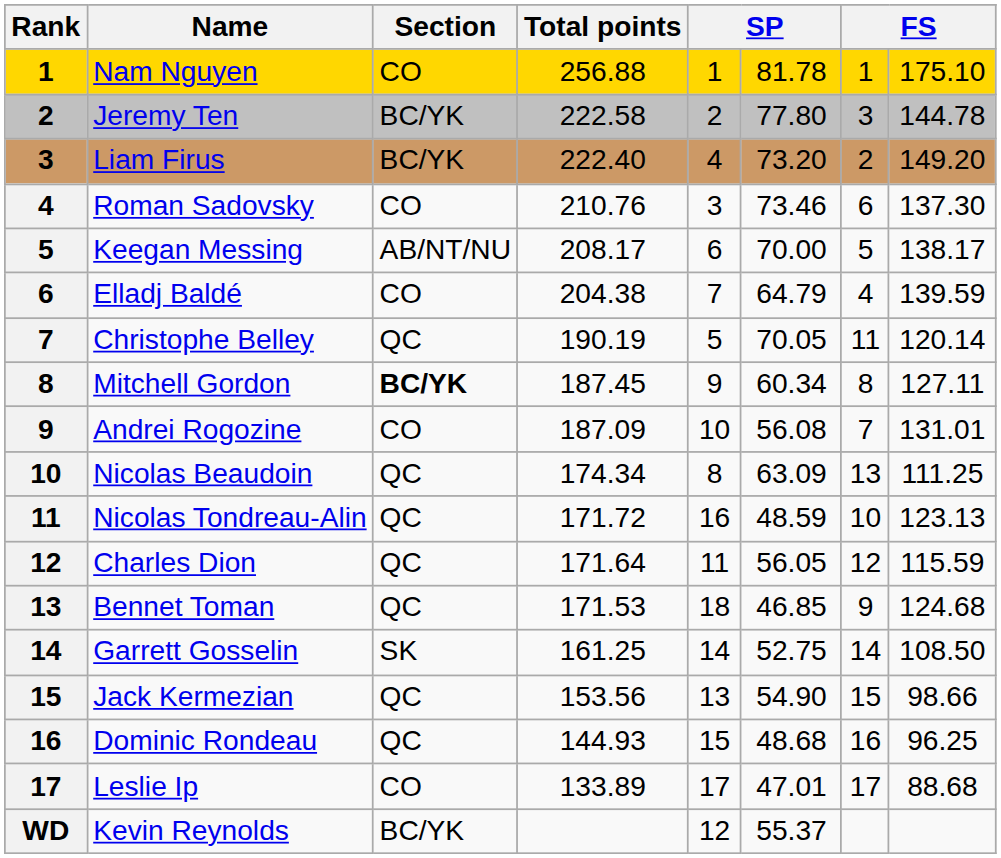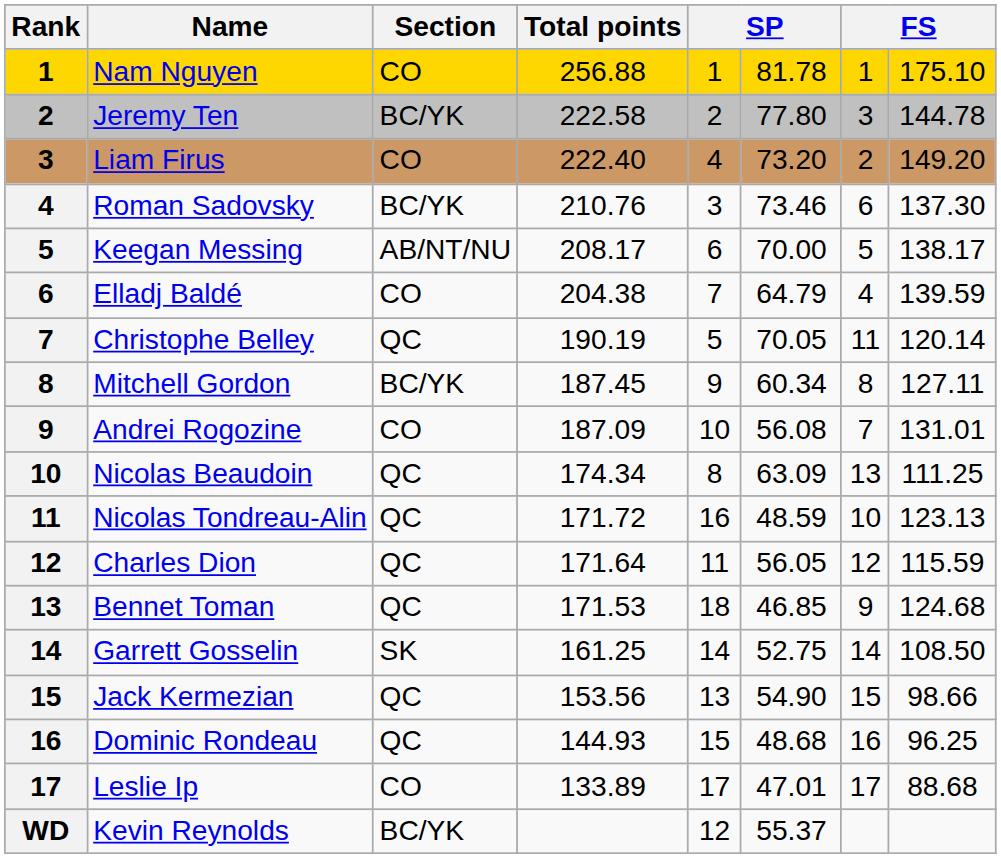 <table class="wikitable sortable">
 <tr>
 <th>Rank</th>
 <th>Name</th>
 <th>Section</th>
 <th>Total points</th>
 <th colspan="2" width="80px"><a href='#'>SP</a></th>
 <th colspan="2" width="80px"><a href='#'>FS</a></th>
 </tr>
 <tr bgcolor="gold">
 <td align="center"><strong>1</strong></td>
 <td><a href='#'>Nam Nguyen</a></td>
 <td>CO</td>
 <td align="center">256.88</td>
 <td align="center">1</td>
 <td align="center">81.78</td>
 <td align="center">1</td>
 <td align="center">175.10</td>
 </tr>
 <tr bgcolor="silver">
 <td align="center"><strong>2</strong></td>
 <td><a href='#'>Jeremy Ten</a></td>
 <td>BC/YK</td>
 <td align="center">222.58</td>
 <td align="center">2</td>
 <td align="center">77.80</td>
 <td align="center">3</td>
 <td align="center">144.78</td>
 </tr>
 <tr bgcolor="cc9966">
 <td align="center"><strong>3</strong></td>
 <td><a href='#'>Liam Firus</a></td>
-<td>BC/YK</td>
+<td>CO</td>
 <td align="center">222.40</td>
 <td align="center">4</td>
 <td align="center">73.20</td>
 <td align="center">2</td>
 <td align="center">149.20</td>
 </tr>
 <tr>
 <th>4</th>
 <td><a href='#'>Roman Sadovsky</a></td>
-<td>CO</td>
+<td>BC/YK</td>
 <td align="center">210.76</td>
 <td align="center">3</td>
 <td align="center">73.46</td>
 <td align="center">6</td>
 <td align="center">137.30</td>
 </tr>
 <tr>
 <th>5</th>
 <td><a href='#'>Keegan Messing</a></td>
 <td>AB/NT/NU</td>
 <td align="center">208.17</td>
 <td align="center">6</td>
 <td align="center">70.00</td>
 <td align="center">5</td>
 <td align="center">138.17</td>
 </tr>
 <tr>
 <th>6</th>
 <td><a href='#'>Elladj Baldé</a></td>
 <td>CO</td>
 <td align="center">204.38</td>
 <td align="center">7</td>
 <td align="center">64.79</td>
 <td align="center">4</td>
 <td align="center">139.59</td>
 </tr>
 <tr>
 <th>7</th>
 <td><a href='#'>Christophe Belley</a></td>
 <td>QC</td>
 <td align="center">190.19</td>
 <td align="center">5</td>
 <td align="center">70.05</td>
 <td align="center">11</td>
 <td align="center">120.14</td>
 </tr>
 <tr>
 <th>8</th>
 <td><a href='#'>Mitchell Gordon</a></td>
-<td><strong>BC/YK</strong></td>
+<td>BC/YK</td>
 <td align="center">187.45</td>
 <td align="center">9</td>
 <td align="center">60.34</td>
 <td align="center">8</td>
 <td align="center">127.11</td>
 </tr>
 <tr>
 <th>9</th>
 <td><a href='#'>Andrei Rogozine</a></td>
 <td>CO</td>
 <td align="center">187.09</td>
 <td align="center">10</td>
 <td align="center">56.08</td>
 <td align="center">7</td>
 <td align="center">131.01</td>
 </tr>
 <tr>
 <th>10</th>
 <td><a href='#'>Nicolas Beaudoin</a></td>
 <td>QC</td>
 <td align="center">174.34</td>
 <td align="center">8</td>
 <td align="center">63.09</td>
 <td align="center">13</td>
 <td align="center">111.25</td>
 </tr>
 <tr>
 <th>11</th>
 <td><a href='#'>Nicolas Tondreau-Alin</a></td>
 <td>QC</td>
 <td align="center">171.72</td>
 <td align="center">16</td>
 <td align="center">48.59</td>
 <td align="center">10</td>
 <td align="center">123.13</td>
 </tr>
 <tr>
 <th>12</th>
 <td><a href='#'>Charles Dion</a></td>
 <td>QC</td>
 <td align="center">171.64</td>
 <td align="center">11</td>
 <td align="center">56.05</td>
 <td align="center">12</td>
 <td align="center">115.59</td>
 </tr>
 <tr>
 <th>13</th>
 <td><a href='#'>Bennet Toman</a></td>
 <td>QC</td>
 <td align="center">171.53</td>
 <td align="center">18</td>
 <td align="center">46.85</td>
 <td align="center">9</td>
 <td align="center">124.68</td>
 </tr>
 <tr>
 <th>14</th>
 <td><a href='#'>Garrett Gosselin</a></td>
 <td>SK</td>
 <td align="center">161.25</td>
 <td align="center">14</td>
 <td align="center">52.75</td>
 <td align="center">14</td>
 <td align="center">108.50</td>
 </tr>
 <tr>
 <th>15</th>
 <td><a href='#'>Jack Kermezian</a></td>
 <td>QC</td>
 <td align="center">153.56</td>
 <td align="center">13</td>
 <td align="center">54.90</td>
 <td align="center">15</td>
 <td align="center">98.66</td>
 </tr>
 <tr>
 <th>16</th>
 <td><a href='#'>Dominic Rondeau</a></td>
 <td>QC</td>
 <td align="center">144.93</td>
 <td align="center">15</td>
 <td align="center">48.68</td>
 <td align="center">16</td>
 <td align="center">96.25</td>
 </tr>
 <tr>
 <th>17</th>
 <td><a href='#'>Leslie Ip</a></td>
 <td>CO</td>
 <td align="center">133.89</td>
 <td align="center">17</td>
 <td align="center">47.01</td>
 <td align="center">17</td>
 <td align="center">88.68</td>
 </tr>
 <tr>
 <th>WD</th>
 <td><a href='#'>Kevin Reynolds</a></td>
 <td>BC/YK</td>
 <td></td>
 <td align="center">12</td>
 <td align="center">55.37</td>
 <td></td>
 <td></td>
 </tr>
 </table>
